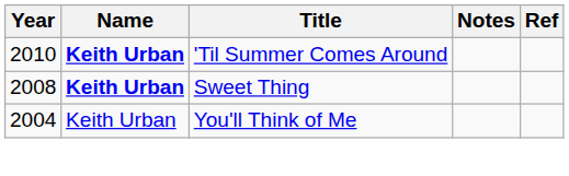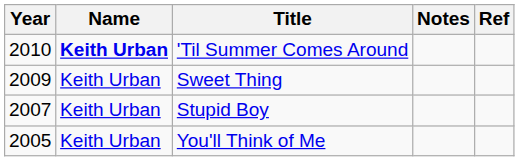 <table class="wikitable">
 <tr>
 <th>Year</th>
 <th>Name</th>
 <th>Title</th>
 <th>Notes</th>
 <th>Ref</th>
 </tr>
 <tr>
 <td>2010</td>
 <td><strong><a href='#'>Keith Urban</a></strong></td>
 <td><a href='#'>'Til Summer Comes Around</a></td>
 <td></td>
 <td></td>
 </tr>
 <tr>
-<td>2008</td>
-<td><strong><a href='#'>Keith Urban</a></strong></td>
+<td>2009</td>
+<td><a href='#'>Keith Urban</a></td>
 <td><a href='#'>Sweet Thing</a></td>
 <td></td>
 <td></td>
 </tr>
 <tr>
-<td>2004</td>
+<td>2007</td>
+<td><a href='#'>Keith Urban</a></td>
+<td><a href='#'>Stupid Boy</a></td>
+<td></td>
+<td></td>
+</tr>
+<tr>
+<td>2005</td>
 <td><a href='#'>Keith Urban</a></td>
 <td><a href='#'>You'll Think of Me</a></td>
 <td></td>
 <td></td>
 </tr>
 </table>
